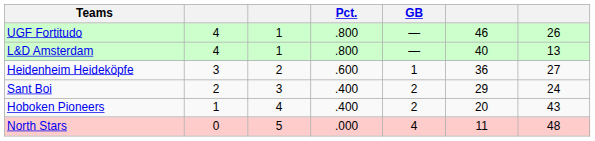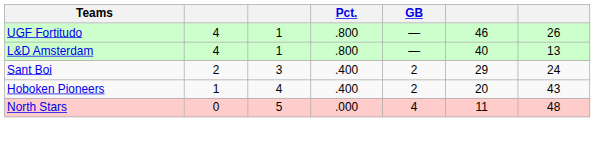 <table class="wikitable" width="50%" style="text-align:center;">
 <tr>
 <th width="20%">Teams</th>
 <th width="7%"></th>
 <th width="7%"></th>
 <th width="8%"><a href='#'>Pct.</a></th>
 <th width="7%"><a href='#'>GB</a></th>
 <th width="8%"></th>
 <th width="8%"></th>
 </tr>
 <tr bgcolor="ccffcc">
 <td align=left> <a href='#'>UGF Fortitudo</a></td>
 <td>4</td>
 <td>1</td>
 <td>.800</td>
 <td>—</td>
 <td>46</td>
 <td>26</td>
 </tr>
 <tr bgcolor="ccffcc">
 <td align=left> <a href='#'>L&D Amsterdam</a></td>
 <td>4</td>
 <td>1</td>
 <td>.800</td>
 <td>—</td>
 <td>40</td>
 <td>13</td>
 </tr>
 <tr>
-<td align=left> <a href='#'>Heidenheim Heideköpfe</a></td>
-<td>3</td>
-<td>2</td>
-<td>.600</td>
-<td>1</td>
-<td>36</td>
-<td>27</td>
-</tr>
-<tr>
 <td align=left> <a href='#'>Sant Boi</a></td>
 <td>2</td>
 <td>3</td>
 <td>.400</td>
 <td>2</td>
 <td>29</td>
 <td>24</td>
 </tr>
 <tr>
 <td align=left> <a href='#'>Hoboken Pioneers</a></td>
 <td>1</td>
 <td>4</td>
 <td>.400</td>
 <td>2</td>
 <td>20</td>
 <td>43</td>
 </tr>
 <tr bgcolor="FFCCCC">
 <td align=left> <a href='#'>North Stars</a></td>
 <td>0</td>
 <td>5</td>
 <td>.000</td>
 <td>4</td>
 <td>11</td>
 <td>48</td>
 </tr>
 </table>
